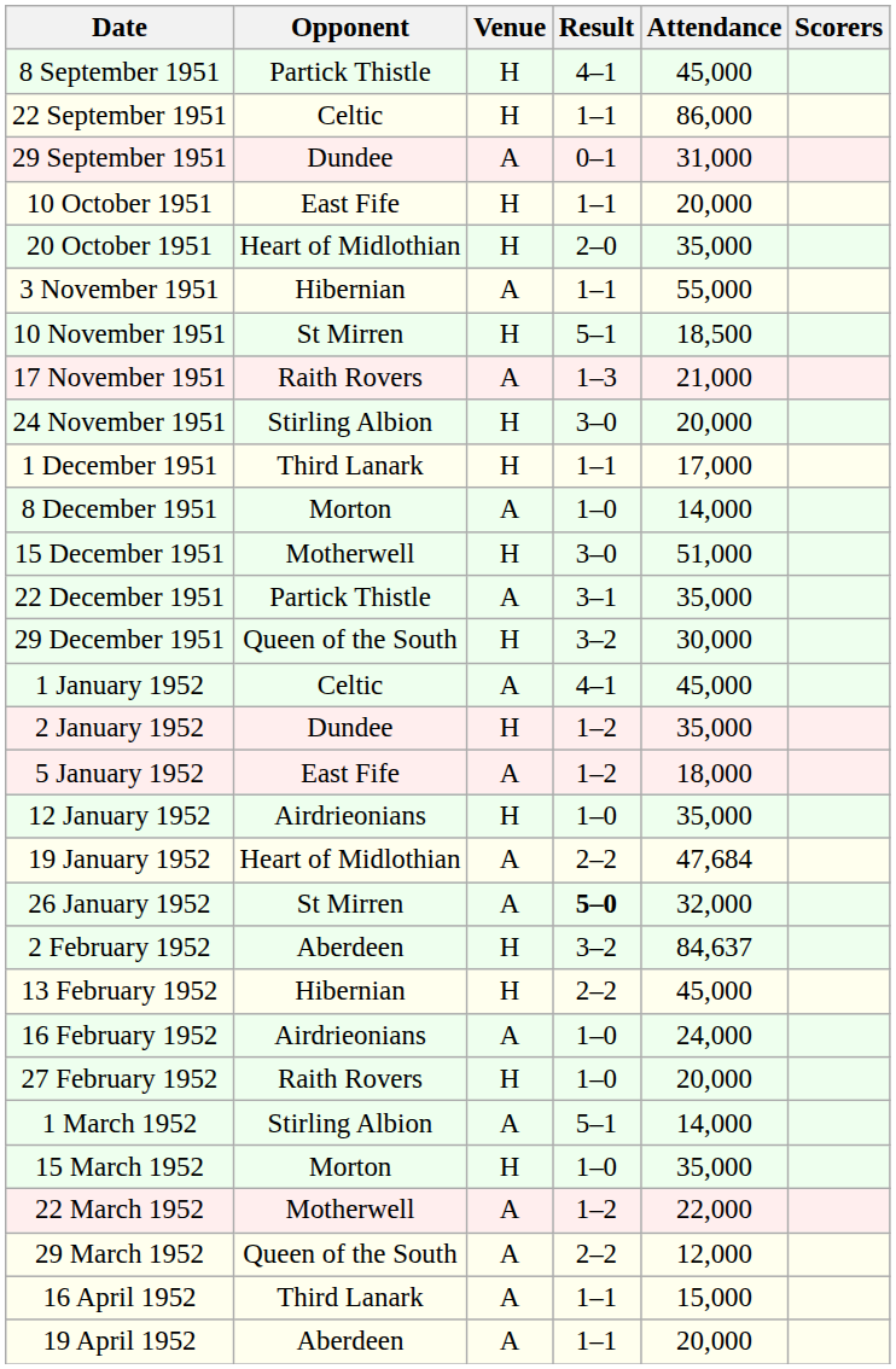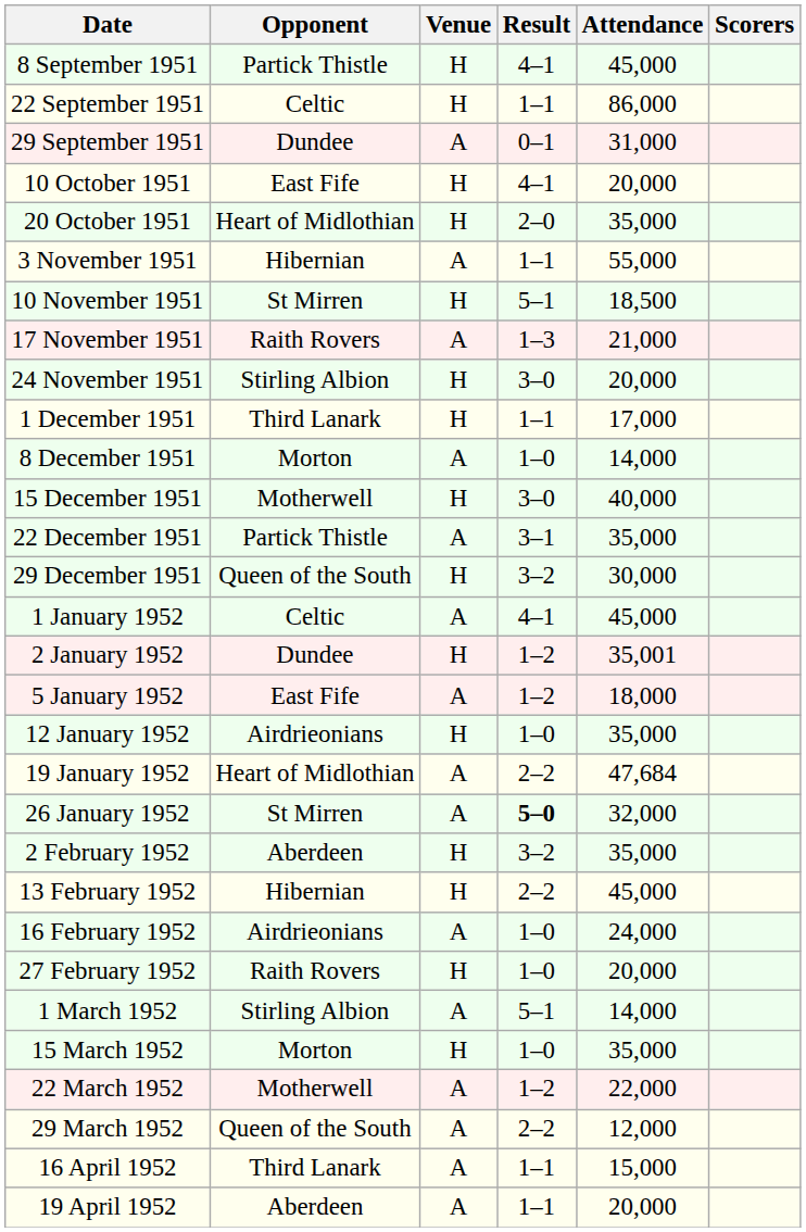 <table class="wikitable sortable" style="font-size:100%; text-align:center">
 <tr>
 <th>Date</th>
 <th>Opponent</th>
 <th>Venue</th>
 <th>Result</th>
 <th>Attendance</th>
 <th>Scorers</th>
 </tr>
 <tr bgcolor = "#EEFFEE">
 <td>8 September 1951</td>
 <td>Partick Thistle</td>
 <td>H</td>
 <td>4–1</td>
 <td>45,000</td>
 <td></td>
 </tr>
 <tr bgcolor = "#FFFFEE">
 <td>22 September 1951</td>
 <td>Celtic</td>
 <td>H</td>
 <td>1–1</td>
 <td>86,000</td>
 <td></td>
 </tr>
 <tr bgcolor = "#FFEEEE">
 <td>29 September 1951</td>
 <td>Dundee</td>
 <td>A</td>
 <td>0–1</td>
 <td>31,000</td>
 <td></td>
 </tr>
 <tr bgcolor = "#FFFFEE">
 <td>10 October 1951</td>
 <td>East Fife</td>
 <td>H</td>
-<td>1–1</td>
+<td>4–1</td>
 <td>20,000</td>
 <td></td>
 </tr>
 <tr bgcolor = "#EEFFEE">
 <td>20 October 1951</td>
 <td>Heart of Midlothian</td>
 <td>H</td>
 <td>2–0</td>
 <td>35,000</td>
 <td></td>
 </tr>
 <tr bgcolor = "#FFFFEE">
 <td>3 November 1951</td>
 <td>Hibernian</td>
 <td>A</td>
 <td>1–1</td>
 <td>55,000</td>
 <td></td>
 </tr>
 <tr bgcolor = "#EEFFEE">
 <td>10 November 1951</td>
 <td>St Mirren</td>
 <td>H</td>
 <td>5–1</td>
 <td>18,500</td>
 <td></td>
 </tr>
 <tr bgcolor = "#FFEEEE">
 <td>17 November 1951</td>
 <td>Raith Rovers</td>
 <td>A</td>
 <td>1–3</td>
 <td>21,000</td>
 <td></td>
 </tr>
 <tr bgcolor = "#EEFFEE">
 <td>24 November 1951</td>
 <td>Stirling Albion</td>
 <td>H</td>
 <td>3–0</td>
 <td>20,000</td>
 <td></td>
 </tr>
 <tr bgcolor = "#FFFFEE">
 <td>1 December 1951</td>
 <td>Third Lanark</td>
 <td>H</td>
 <td>1–1</td>
 <td>17,000</td>
 <td></td>
 </tr>
 <tr bgcolor = "#EEFFEE">
 <td>8 December 1951</td>
 <td>Morton</td>
 <td>A</td>
 <td>1–0</td>
 <td>14,000</td>
 <td></td>
 </tr>
 <tr bgcolor = "#EEFFEE">
 <td>15 December 1951</td>
 <td>Motherwell</td>
 <td>H</td>
 <td>3–0</td>
-<td>51,000</td>
+<td>40,000</td>
 <td></td>
 </tr>
 <tr bgcolor = "#EEFFEE">
 <td>22 December 1951</td>
 <td>Partick Thistle</td>
 <td>A</td>
 <td>3–1</td>
 <td>35,000</td>
 <td></td>
 </tr>
 <tr bgcolor = "#EEFFEE">
 <td>29 December 1951</td>
 <td>Queen of the South</td>
 <td>H</td>
 <td>3–2</td>
 <td>30,000</td>
 <td></td>
 </tr>
 <tr bgcolor = "#EEFFEE">
 <td>1 January 1952</td>
 <td>Celtic</td>
 <td>A</td>
 <td>4–1</td>
 <td>45,000</td>
 <td></td>
 </tr>
 <tr bgcolor = "#FFEEEE">
 <td>2 January 1952</td>
 <td>Dundee</td>
 <td>H</td>
 <td>1–2</td>
-<td>35,000</td>
+<td>35,001</td>
 <td></td>
 </tr>
 <tr bgcolor = "#FFEEEE">
 <td>5 January 1952</td>
 <td>East Fife</td>
 <td>A</td>
 <td>1–2</td>
 <td>18,000</td>
 <td></td>
 </tr>
 <tr bgcolor = "#EEFFEE">
 <td>12 January 1952</td>
 <td>Airdrieonians</td>
 <td>H</td>
 <td>1–0</td>
 <td>35,000</td>
 <td></td>
 </tr>
 <tr bgcolor = "#FFFFEE">
 <td>19 January 1952</td>
 <td>Heart of Midlothian</td>
 <td>A</td>
 <td>2–2</td>
 <td>47,684</td>
 <td></td>
 </tr>
 <tr bgcolor = "#EEFFEE">
 <td>26 January 1952</td>
 <td>St Mirren</td>
 <td>A</td>
 <td><strong>5–0</strong></td>
 <td>32,000</td>
 <td></td>
 </tr>
 <tr bgcolor = "#EEFFEE">
 <td>2 February 1952</td>
 <td>Aberdeen</td>
 <td>H</td>
 <td>3–2</td>
-<td>84,637</td>
+<td>35,000</td>
 <td></td>
 </tr>
 <tr bgcolor = "#FFFFEE">
 <td>13 February 1952</td>
 <td>Hibernian</td>
 <td>H</td>
 <td>2–2</td>
 <td>45,000</td>
 <td></td>
 </tr>
 <tr bgcolor = "#EEFFEE">
 <td>16 February 1952</td>
 <td>Airdrieonians</td>
 <td>A</td>
 <td>1–0</td>
 <td>24,000</td>
 <td></td>
 </tr>
 <tr bgcolor = "#EEFFEE">
 <td>27 February 1952</td>
 <td>Raith Rovers</td>
 <td>H</td>
 <td>1–0</td>
 <td>20,000</td>
 <td></td>
 </tr>
 <tr bgcolor = "#EEFFEE">
 <td>1 March 1952</td>
 <td>Stirling Albion</td>
 <td>A</td>
 <td>5–1</td>
 <td>14,000</td>
 <td></td>
 </tr>
 <tr bgcolor = "#EEFFEE">
 <td>15 March 1952</td>
 <td>Morton</td>
 <td>H</td>
 <td>1–0</td>
 <td>35,000</td>
 <td></td>
 </tr>
 <tr bgcolor = "#FFEEEE">
 <td>22 March 1952</td>
 <td>Motherwell</td>
 <td>A</td>
 <td>1–2</td>
 <td>22,000</td>
 <td></td>
 </tr>
 <tr bgcolor = "#FFFFEE">
 <td>29 March 1952</td>
 <td>Queen of the South</td>
 <td>A</td>
 <td>2–2</td>
 <td>12,000</td>
 <td></td>
 </tr>
 <tr bgcolor = "#FFFFEE">
 <td>16 April 1952</td>
 <td>Third Lanark</td>
 <td>A</td>
 <td>1–1</td>
 <td>15,000</td>
 <td></td>
 </tr>
 <tr bgcolor = "#FFFFEE">
 <td>19 April 1952</td>
 <td>Aberdeen</td>
 <td>A</td>
 <td>1–1</td>
 <td>20,000</td>
 <td></td>
 </tr>
 </table>
